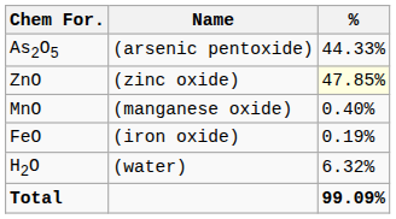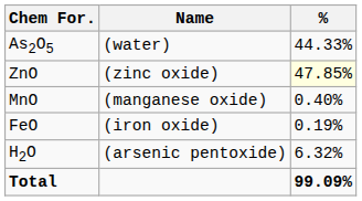 <table class="wikitable">
 <tr>
 <th>Chem For.</th>
 <th>Name</th>
 <th>%</th>
 </tr>
 <tr>
 <td>As<sub>2</sub>O<sub>5</sub></td>
-<td>(arsenic pentoxide)</td>
+<td>(water)</td>
 <td>44.33%</td>
 </tr>
 <tr>
 <td>ZnO</td>
 <td>(zinc oxide)</td>
 <td style="background: lightyellow;">47.85%</td>
 </tr>
 <tr>
 <td>MnO</td>
 <td>(manganese oxide)</td>
 <td>0.40%</td>
 </tr>
 <tr>
 <td>FeO</td>
 <td>(iron oxide)</td>
 <td>0.19%</td>
 </tr>
 <tr>
 <td>H<sub>2</sub>O</td>
-<td>(water)</td>
+<td>(arsenic pentoxide)</td>
 <td>6.32%</td>
 </tr>
 <tr>
 <td><strong>Total</strong></td>
 <td></td>
 <td><strong>99.09%</strong></td>
 </tr>
 </table>
